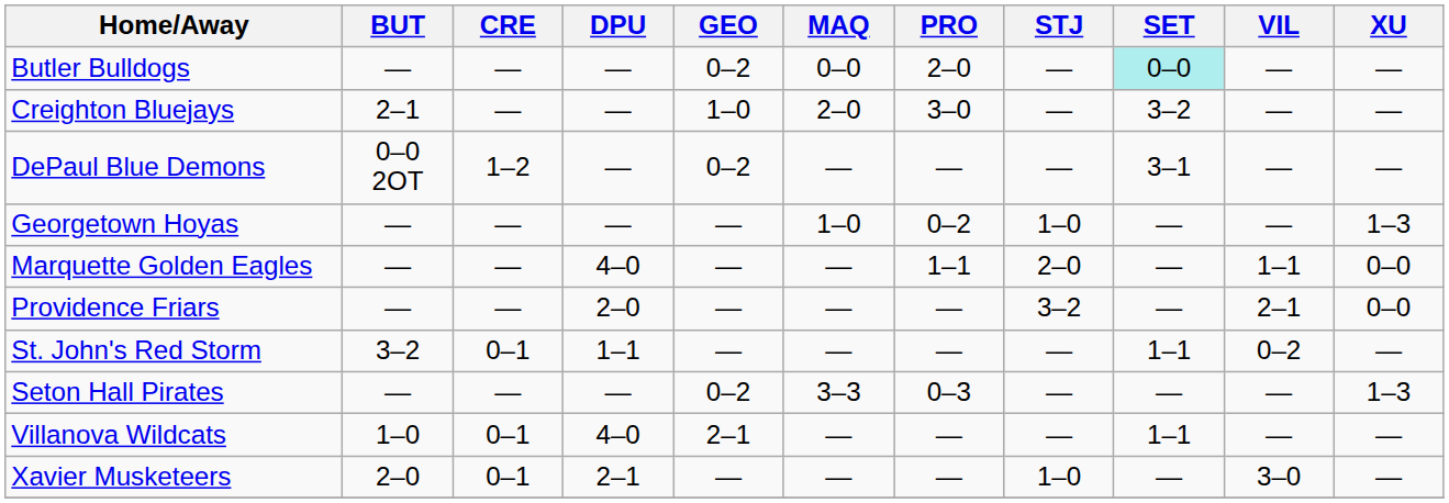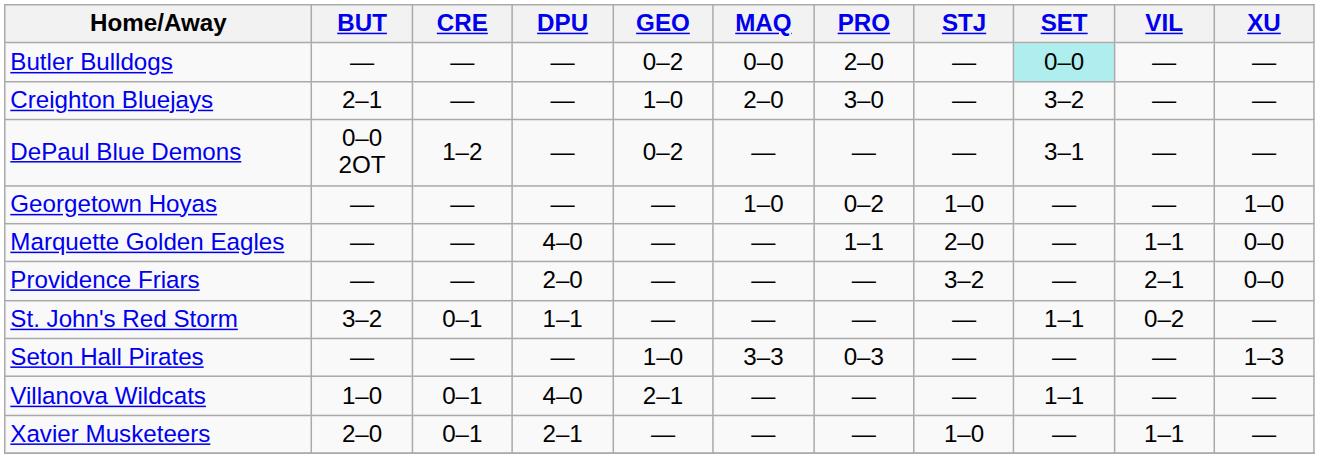 <table class="wikitable" style="text-align: center">
 <tr>
 <th width="200">Home/Away</th>
 <th width="60"><a href='#'>BUT</a></th>
 <th width="60"><a href='#'>CRE</a></th>
 <th width="60"><a href='#'>DPU</a></th>
 <th width="60"><a href='#'>GEO</a></th>
 <th width="60"><a href='#'>MAQ</a></th>
 <th width="60"><a href='#'>PRO</a></th>
 <th width="60"><a href='#'>STJ</a></th>
 <th width="60"><a href='#'>SET</a></th>
 <th width="60"><a href='#'>VIL</a></th>
 <th width="60"><a href='#'>XU</a></th>
 </tr>
 <tr>
 <td align=left><a href='#'>Butler Bulldogs</a></td>
 <td>—</td>
 <td>—</td>
 <td>—</td>
 <td>0–2</td>
 <td>0–0</td>
 <td>2–0</td>
 <td>—</td>
 <td style="background: paleturquoise;">0–0</td>
 <td>—</td>
 <td>—</td>
 </tr>
 <tr>
 <td align=left><a href='#'>Creighton Bluejays</a></td>
 <td>2–1</td>
 <td>—</td>
 <td>—</td>
 <td>1–0</td>
 <td>2–0</td>
 <td>3–0</td>
 <td>—</td>
 <td>3–2</td>
 <td>—</td>
 <td>—</td>
 </tr>
 <tr>
 <td align=left><a href='#'>DePaul Blue Demons</a></td>
 <td>0–0 2OT</td>
 <td>1–2</td>
 <td>—</td>
 <td>0–2</td>
 <td>—</td>
 <td>—</td>
 <td>—</td>
 <td>3–1</td>
 <td>—</td>
 <td>—</td>
 </tr>
 <tr>
 <td align=left><a href='#'>Georgetown Hoyas</a></td>
 <td>—</td>
 <td>—</td>
 <td>—</td>
 <td>—</td>
 <td>1–0</td>
 <td>0–2</td>
 <td>1–0</td>
 <td>—</td>
 <td>—</td>
-<td>1–3</td>
+<td>1–0</td>
 </tr>
 <tr>
 <td align=left><a href='#'>Marquette Golden Eagles</a></td>
 <td>—</td>
 <td>—</td>
 <td>4–0</td>
 <td>—</td>
 <td>—</td>
 <td>1–1</td>
 <td>2–0</td>
 <td>—</td>
 <td>1–1</td>
 <td>0–0</td>
 </tr>
 <tr>
 <td align=left><a href='#'>Providence Friars</a></td>
 <td>—</td>
 <td>—</td>
 <td>2–0</td>
 <td>—</td>
 <td>—</td>
 <td>—</td>
 <td>3–2</td>
 <td>—</td>
 <td>2–1</td>
 <td>0–0</td>
 </tr>
 <tr>
 <td align=left><a href='#'>St. John's Red Storm</a></td>
 <td>3–2</td>
 <td>0–1</td>
 <td>1–1</td>
 <td>—</td>
 <td>—</td>
 <td>—</td>
 <td>—</td>
 <td>1–1</td>
 <td>0–2</td>
 <td>—</td>
 </tr>
 <tr>
 <td align=left><a href='#'>Seton Hall Pirates</a></td>
 <td>—</td>
 <td>—</td>
 <td>—</td>
-<td>0–2</td>
+<td>1–0</td>
 <td>3–3</td>
 <td>0–3</td>
 <td>—</td>
 <td>—</td>
 <td>—</td>
 <td>1–3</td>
 </tr>
 <tr>
 <td align=left><a href='#'>Villanova Wildcats</a></td>
 <td>1–0</td>
 <td>0–1</td>
 <td>4–0</td>
 <td>2–1</td>
 <td>—</td>
 <td>—</td>
 <td>—</td>
 <td>1–1</td>
 <td>—</td>
 <td>—</td>
 </tr>
 <tr>
 <td align=left><a href='#'>Xavier Musketeers</a></td>
 <td>2–0</td>
 <td>0–1</td>
 <td>2–1</td>
 <td>—</td>
 <td>—</td>
 <td>—</td>
 <td>1–0</td>
 <td>—</td>
-<td>3–0</td>
+<td>1–1</td>
 <td>—</td>
 </tr>
 <tr>
 </tr>
 </table>
